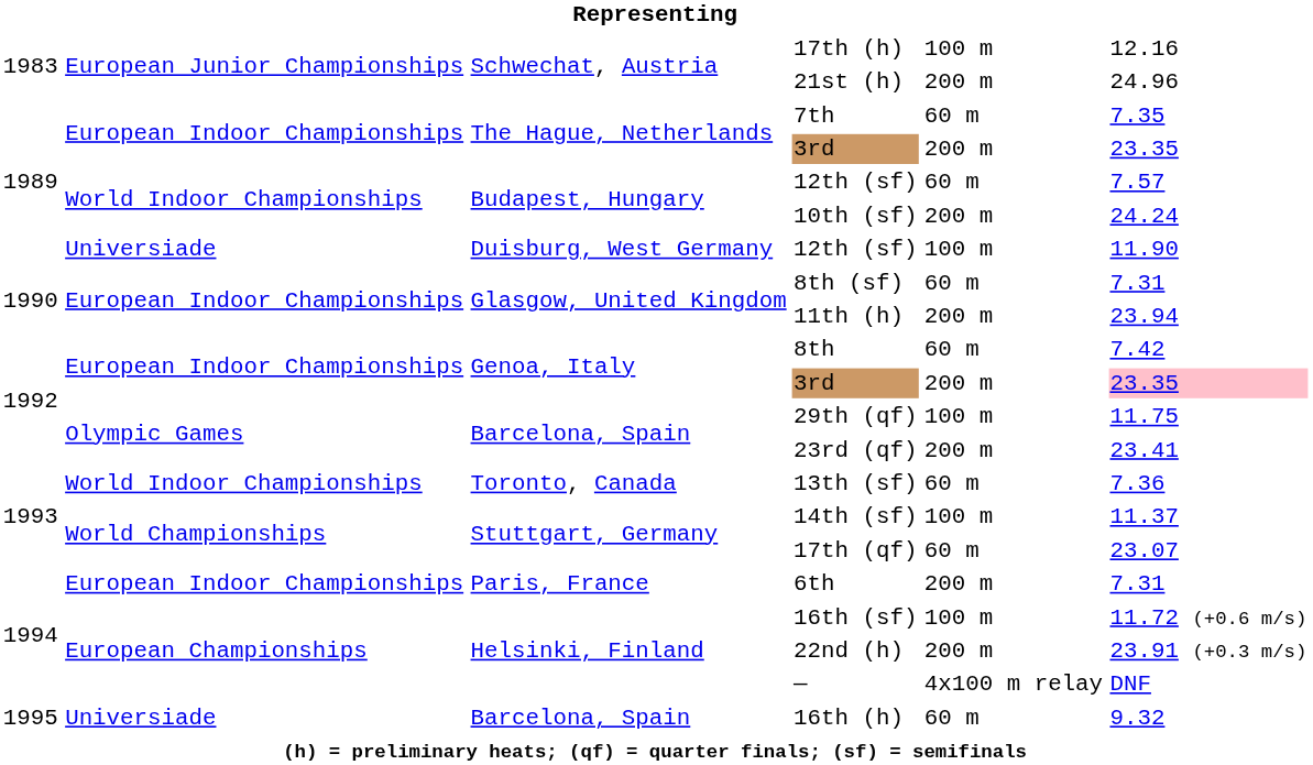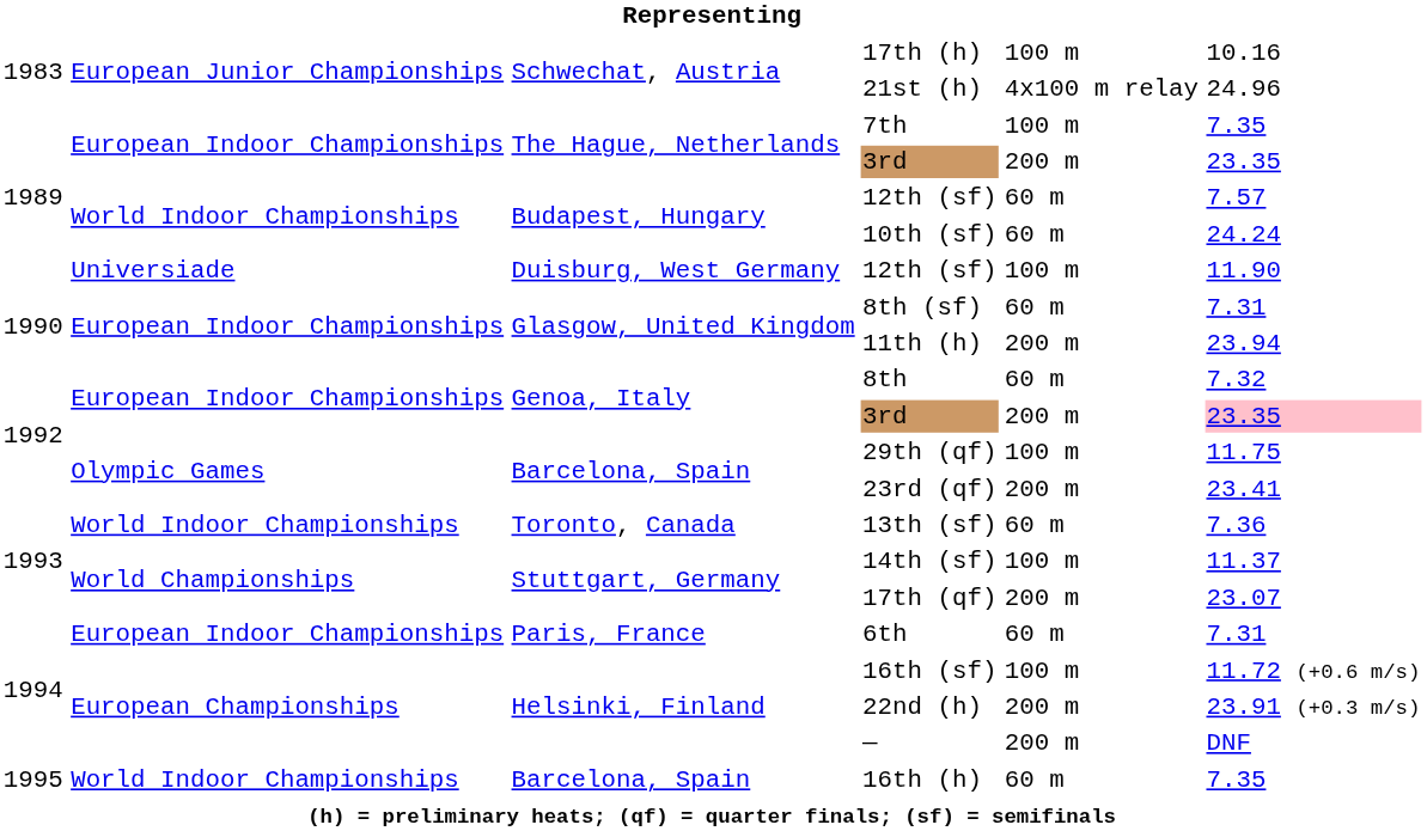 <table>
 <tr>
 <th colspan="6">Representing </th>
 </tr>
 <tr>
 <td rowspan=2>1983</td>
 <td rowspan=2><a href='#'>European Junior Championships</a></td>
 <td rowspan=2><a href='#'>Schwechat</a>, <a href='#'>Austria</a></td>
 <td>17th (h)</td>
 <td>100 m</td>
-<td>12.16</td>
+<td>10.16</td>
 </tr>
 <tr>
 <td>21st (h)</td>
-<td>200 m</td>
+<td>4x100 m relay</td>
 <td>24.96</td>
 </tr>
 <tr>
 <td rowspan=5>1989</td>
 <td rowspan=2><a href='#'>European Indoor Championships</a></td>
 <td rowspan=2><a href='#'>The Hague, Netherlands</a></td>
 <td>7th</td>
-<td>60 m</td>
+<td>100 m</td>
 <td><a href='#'>7.35</a></td>
 </tr>
 <tr>
 <td bgcolor="cc9966">3rd</td>
 <td>200 m</td>
 <td><a href='#'>23.35</a></td>
 </tr>
 <tr>
 <td rowspan=2><a href='#'>World Indoor Championships</a></td>
 <td rowspan=2><a href='#'>Budapest, Hungary</a></td>
 <td>12th (sf)</td>
 <td>60 m</td>
 <td><a href='#'>7.57</a></td>
 </tr>
 <tr>
 <td>10th (sf)</td>
-<td>200 m</td>
+<td>60 m</td>
 <td><a href='#'>24.24</a></td>
 </tr>
 <tr>
 <td><a href='#'>Universiade</a></td>
 <td><a href='#'>Duisburg, West Germany</a></td>
 <td>12th (sf)</td>
 <td>100 m</td>
 <td><a href='#'>11.90</a></td>
 </tr>
 <tr>
 <td rowspan=2>1990</td>
 <td rowspan=2><a href='#'>European Indoor Championships</a></td>
 <td rowspan=2><a href='#'>Glasgow, United Kingdom</a></td>
 <td>8th (sf)</td>
 <td>60 m</td>
 <td><a href='#'>7.31</a></td>
 </tr>
 <tr>
 <td>11th (h)</td>
 <td>200 m</td>
 <td><a href='#'>23.94</a></td>
 </tr>
 <tr>
 <td rowspan=4>1992</td>
 <td rowspan=2><a href='#'>European Indoor Championships</a></td>
 <td rowspan=2><a href='#'>Genoa, Italy</a></td>
 <td>8th</td>
 <td>60 m</td>
-<td><a href='#'>7.42</a></td>
+<td><a href='#'>7.32</a></td>
 </tr>
 <tr>
 <td bgcolor="cc9966">3rd</td>
 <td>200 m</td>
 <td style="background: pink;"><a href='#'>23.35</a></td>
 </tr>
 <tr>
 <td rowspan=2><a href='#'>Olympic Games</a></td>
 <td rowspan=2><a href='#'>Barcelona, Spain</a></td>
 <td>29th (qf)</td>
 <td>100 m</td>
 <td><a href='#'>11.75</a></td>
 </tr>
 <tr>
 <td>23rd (qf)</td>
 <td>200 m</td>
 <td><a href='#'>23.41</a></td>
 </tr>
 <tr>
 <td rowspan=3>1993</td>
 <td><a href='#'>World Indoor Championships</a></td>
 <td><a href='#'>Toronto</a>, <a href='#'>Canada</a></td>
 <td>13th (sf)</td>
 <td>60 m</td>
 <td><a href='#'>7.36</a></td>
 </tr>
 <tr>
 <td rowspan=2><a href='#'>World Championships</a></td>
 <td rowspan=2><a href='#'>Stuttgart, Germany</a></td>
 <td>14th (sf)</td>
 <td>100 m</td>
 <td><a href='#'>11.37</a></td>
 </tr>
 <tr>
 <td>17th (qf)</td>
-<td>60 m</td>
+<td>200 m</td>
 <td><a href='#'>23.07</a></td>
 </tr>
 <tr>
 <td rowspan=4>1994</td>
 <td><a href='#'>European Indoor Championships</a></td>
 <td><a href='#'>Paris, France</a></td>
 <td>6th</td>
-<td>200 m</td>
+<td>60 m</td>
 <td><a href='#'>7.31</a></td>
 </tr>
 <tr>
 <td rowspan=3><a href='#'>European Championships</a></td>
 <td rowspan=3><a href='#'>Helsinki, Finland</a></td>
 <td>16th (sf)</td>
 <td>100 m</td>
 <td><a href='#'>11.72</a> <small>(+0.6 m/s)</small></td>
 </tr>
 <tr>
 <td>22nd (h)</td>
 <td>200 m</td>
 <td><a href='#'>23.91</a> <small>(+0.3 m/s)</small></td>
 </tr>
 <tr>
 <td>—</td>
-<td>4x100 m relay</td>
+<td>200 m</td>
 <td><a href='#'>DNF</a></td>
 </tr>
 <tr>
 <td>1995</td>
-<td><a href='#'>Universiade</a></td>
+<td><a href='#'>World Indoor Championships</a></td>
 <td><a href='#'>Barcelona, Spain</a></td>
 <td>16th (h)</td>
 <td>60 m</td>
-<td><a href='#'>9.32</a></td>
+<td><a href='#'>7.35</a></td>
 </tr>
 <tr>
 <th colspan=6 align=center><small> (h) = preliminary heats; (qf) = quarter finals; (sf) = semifinals</small></th>
 </tr>
 </table>
